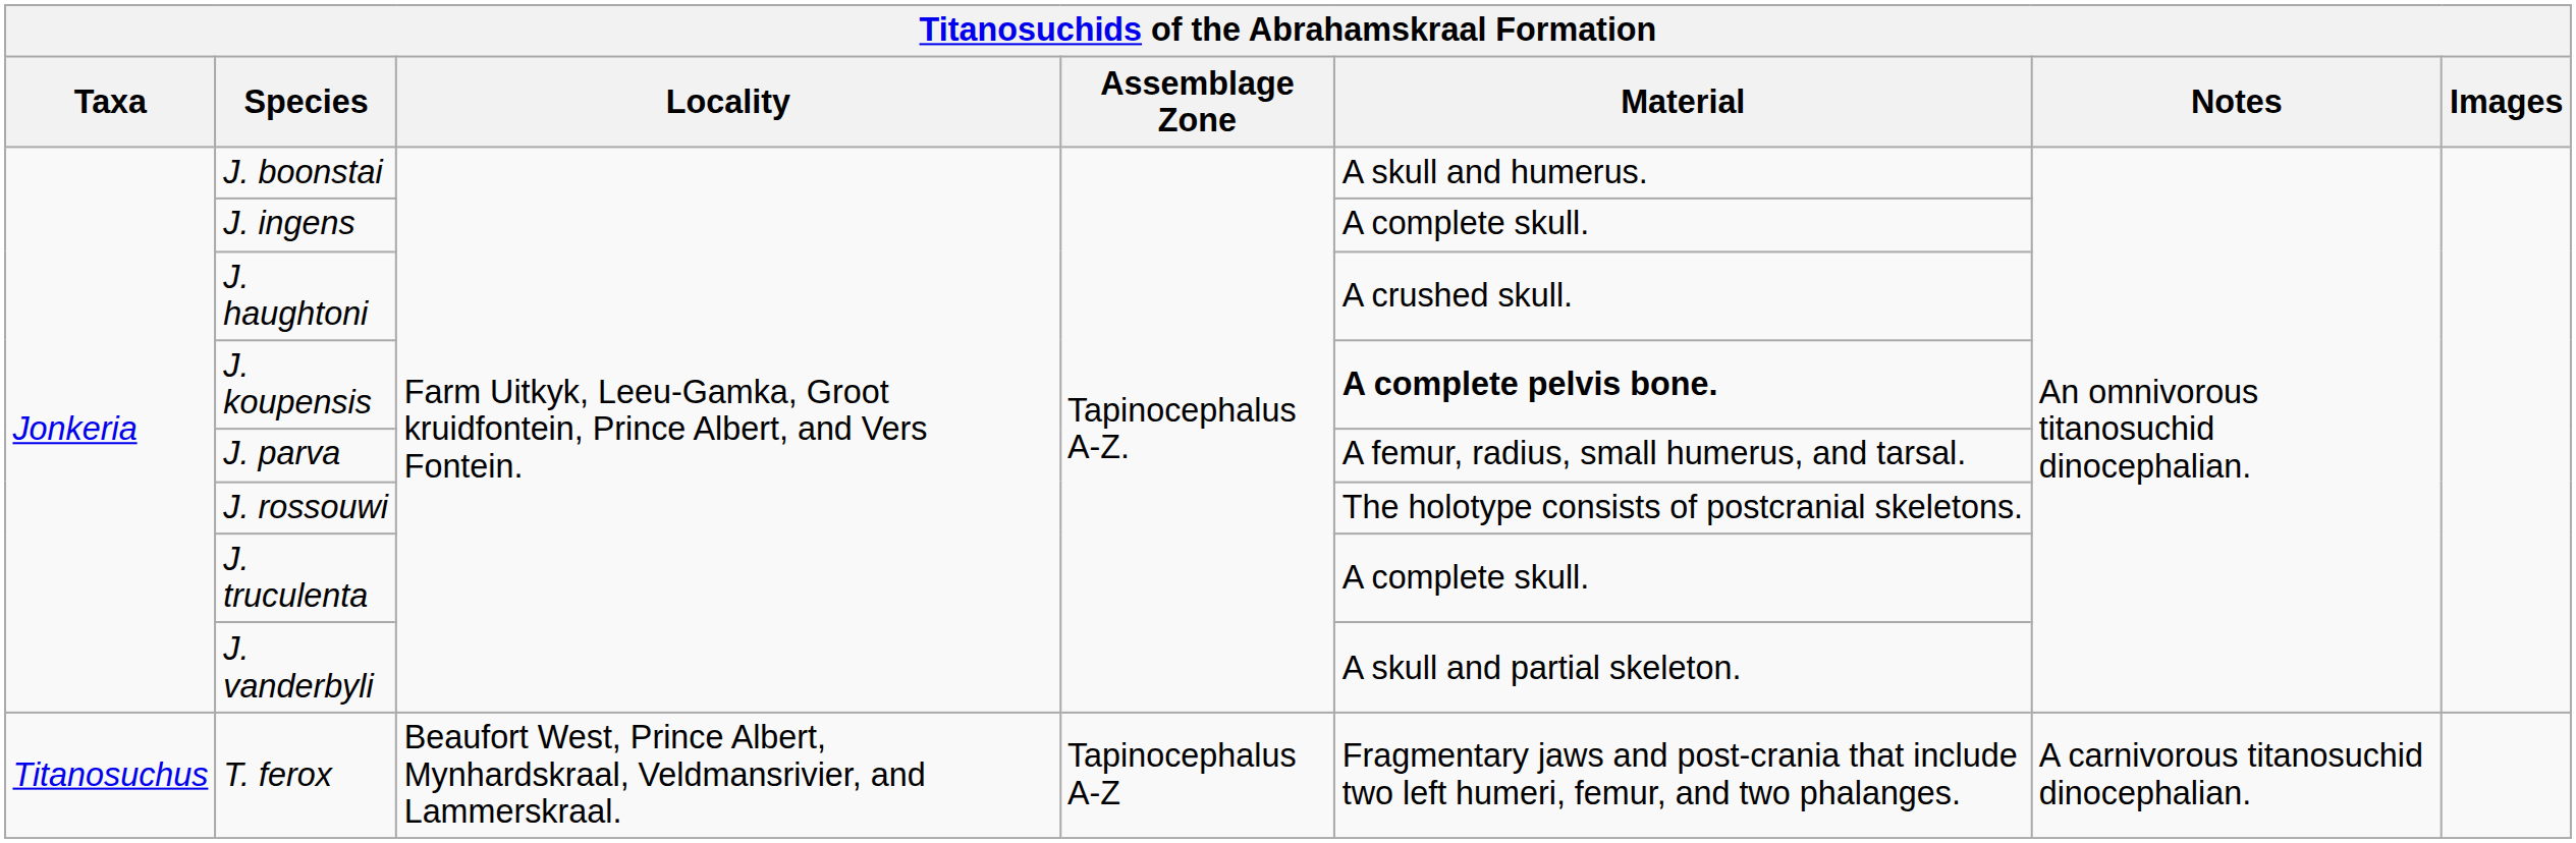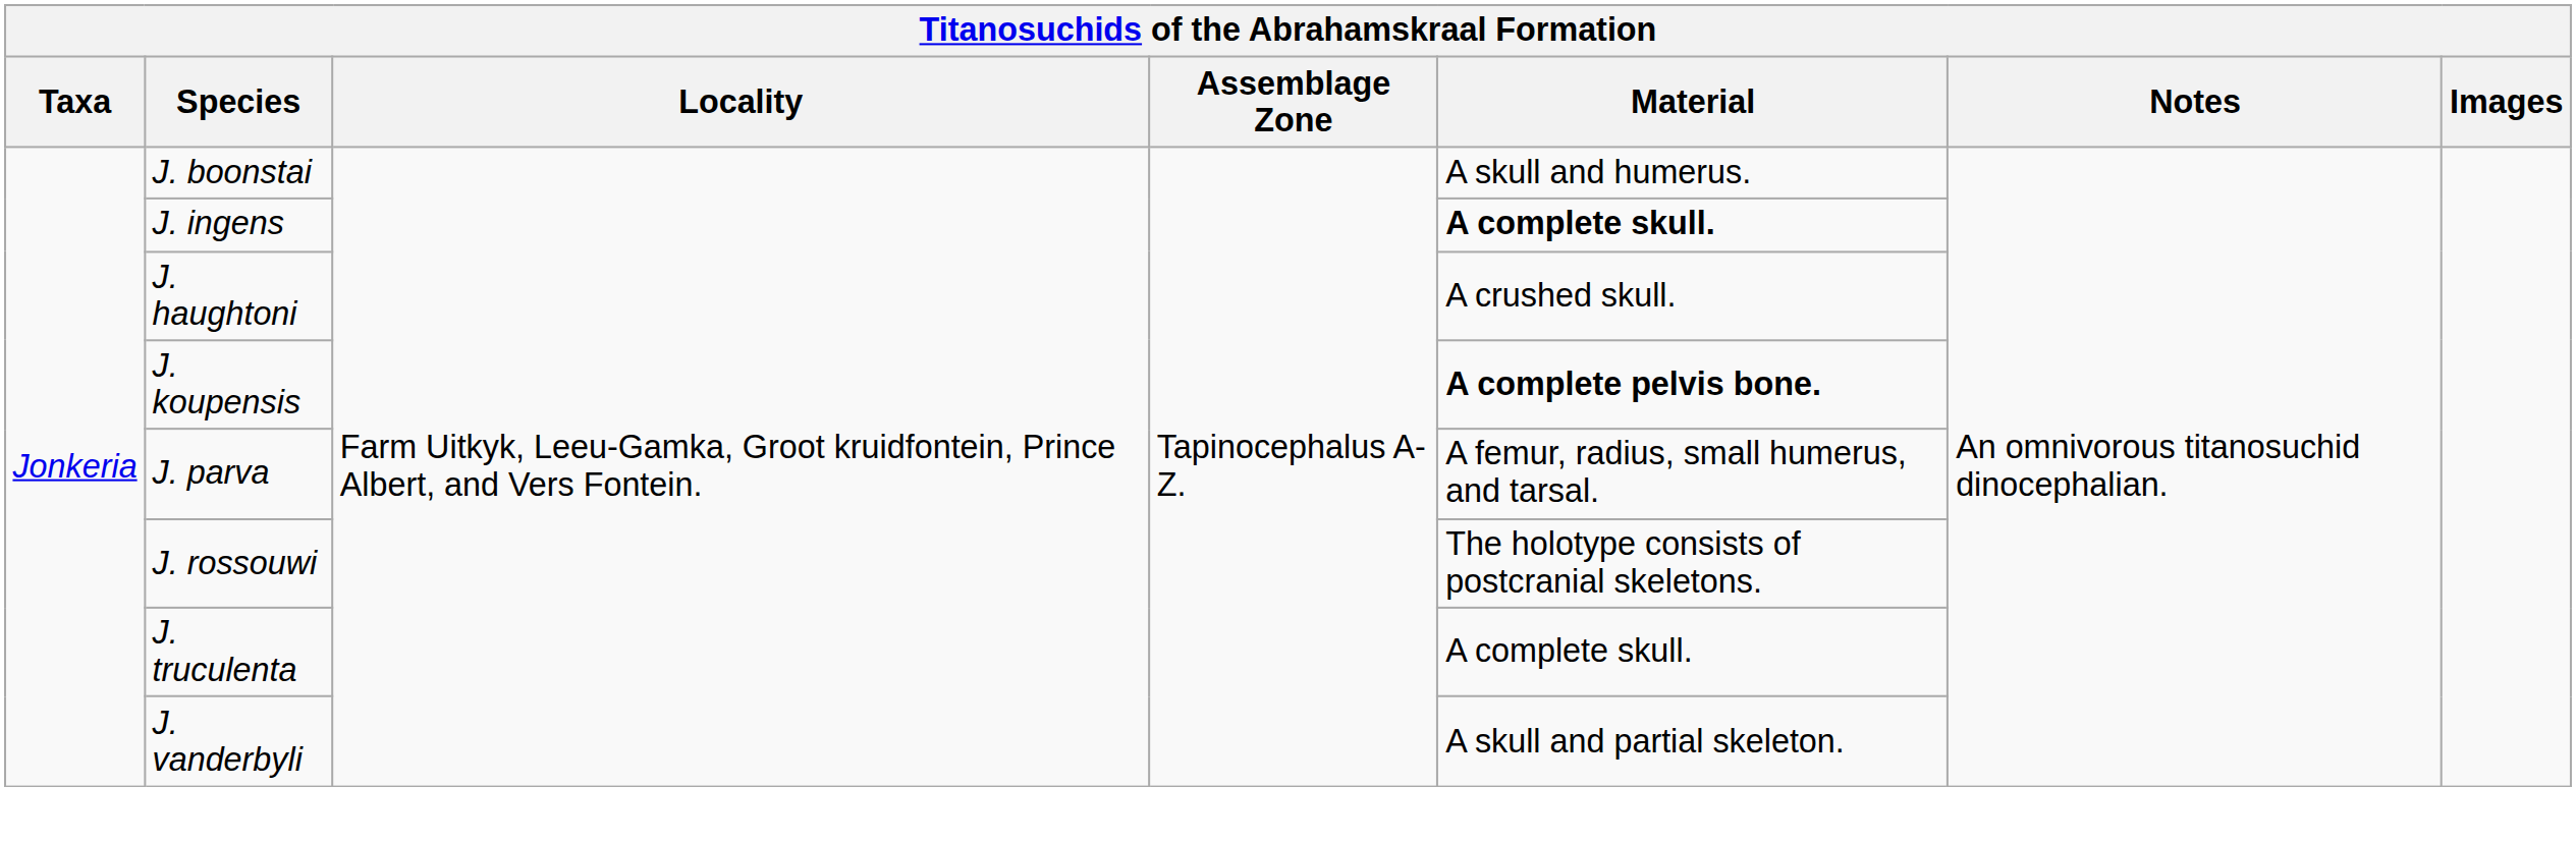 <table class="wikitable" align="center">
 <tr>
 <th colspan="7" align="center"><strong><a href='#'>Titanosuchids</a></strong> of the Abrahamskraal Formation</th>
 </tr>
 <tr>
 <th>Taxa</th>
 <th>Species</th>
 <th>Locality</th>
 <th>Assemblage Zone</th>
 <th>Material</th>
 <th>Notes</th>
 <th>Images</th>
 </tr>
 <tr>
 <td rowspan = "8"><em><a href='#'>Jonkeria</a></em></td>
 <td><em>J. boonstai</em></td>
 <td rowspan = "8">Farm Uitkyk, Leeu-Gamka, Groot kruidfontein, Prince Albert, and Vers Fontein.</td>
 <td rowspan = "8">Tapinocephalus A-Z.</td>
 <td>A skull and humerus.</td>
 <td rowspan = "8">An omnivorous titanosuchid dinocephalian.</td>
 <td rowspan = "8"></td>
 </tr>
 <tr>
 <td><em>J. ingens</em></td>
-<td>A complete skull.</td>
+<td><strong>A complete skull.</strong></td>
 </tr>
 <tr>
 <td><em>J. haughtoni</em></td>
 <td>A crushed skull.</td>
 </tr>
 <tr>
 <td><em>J. koupensis</em></td>
 <td><strong>A complete pelvis bone.</strong></td>
 </tr>
 <tr>
 <td><em>J. parva</em></td>
 <td>A femur, radius, small humerus, and tarsal.</td>
 </tr>
 <tr>
 <td><em>J. rossouwi</em></td>
 <td>The holotype consists of postcranial skeletons.</td>
 </tr>
 <tr>
 <td><em>J. truculenta</em></td>
 <td>A complete skull.</td>
 </tr>
 <tr>
 <td><em>J. vanderbyli</em></td>
 <td>A skull and partial skeleton.</td>
 </tr>
-<tr>
-<td><em><a href='#'>Titanosuchus</a></em></td>
-<td><em>T. ferox</em></td>
-<td>Beaufort West, Prince Albert, Mynhardskraal, Veldmansrivier, and Lammerskraal.</td>
-<td>Tapinocephalus A-Z</td>
-<td>Fragmentary jaws and post-crania that include two left humeri, femur, and two phalanges.</td>
-<td>A carnivorous titanosuchid dinocephalian.</td>
-<td></td>
-</tr>
 </table>
